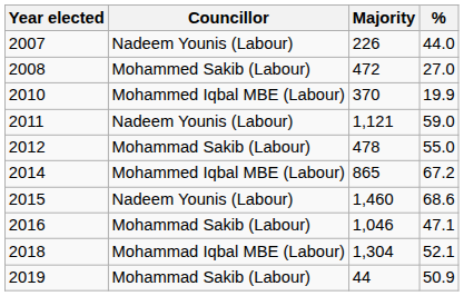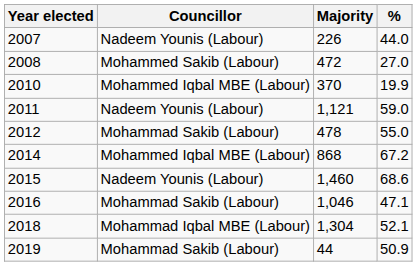 <table class="wikitable">
 <tr>
 <th>Year elected</th>
 <th>Councillor</th>
 <th>Majority</th>
 <th>%</th>
 </tr>
 <tr>
 <td>2007</td>
 <td>Nadeem Younis (Labour)</td>
 <td>226</td>
 <td>44.0</td>
 </tr>
 <tr>
 <td>2008</td>
 <td>Mohammed Sakib (Labour)</td>
 <td>472</td>
 <td>27.0</td>
 </tr>
 <tr>
 <td>2010</td>
 <td>Mohammed Iqbal MBE (Labour)</td>
 <td>370</td>
 <td>19.9</td>
 </tr>
 <tr>
 <td>2011</td>
 <td>Nadeem Younis (Labour)</td>
 <td>1,121</td>
 <td>59.0</td>
 </tr>
 <tr>
 <td>2012</td>
 <td>Mohammad Sakib (Labour)</td>
 <td>478</td>
 <td>55.0</td>
 </tr>
 <tr>
 <td>2014</td>
 <td>Mohammed Iqbal MBE (Labour)</td>
-<td>865</td>
+<td>868</td>
 <td>67.2</td>
 </tr>
 <tr>
 <td>2015</td>
 <td>Nadeem Younis (Labour)</td>
 <td>1,460</td>
 <td>68.6</td>
 </tr>
 <tr>
 <td>2016</td>
 <td>Mohammad Sakib (Labour)</td>
 <td>1,046</td>
 <td>47.1</td>
 </tr>
 <tr>
 <td>2018</td>
 <td>Mohammad Iqbal MBE (Labour)</td>
 <td>1,304</td>
 <td>52.1</td>
 </tr>
 <tr>
 <td>2019</td>
 <td>Mohammad Sakib (Labour)</td>
 <td>44</td>
 <td>50.9</td>
 </tr>
 </table>
